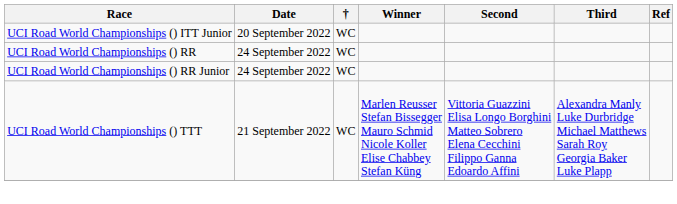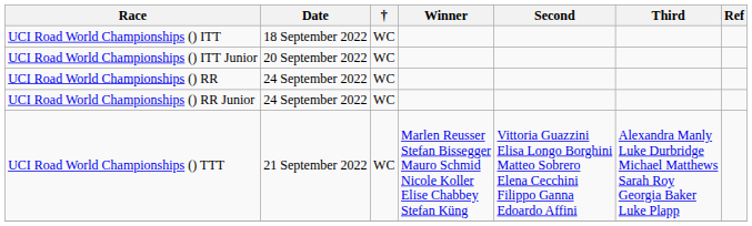 <table class="wikitable sortable">
 <tr>
 <th>Race</th>
 <th>Date</th>
 <th> †</th>
 <th>Winner</th>
 <th>Second</th>
 <th>Third</th>
 <th>Ref</th>
+</tr>
+<tr>
+<td> <a href='#'>UCI Road World Championships</a> () ITT</td>
+<td>18 September 2022</td>
+<td>WC</td>
+<td></td>
+<td></td>
+<td></td>
+<td align=center></td>
 </tr>
 <tr>
 <td> <a href='#'>UCI Road World Championships</a> () ITT Junior</td>
 <td>20 September 2022</td>
 <td>WC</td>
 <td></td>
 <td></td>
 <td></td>
 <td align=center></td>
 </tr>
 <tr>
 <td> <a href='#'>UCI Road World Championships</a> () RR</td>
 <td>24 September 2022</td>
 <td>WC</td>
 <td></td>
 <td></td>
 <td></td>
 <td align=center></td>
 </tr>
 <tr>
 <td> <a href='#'>UCI Road World Championships</a> () RR Junior</td>
 <td>24 September 2022</td>
 <td>WC</td>
 <td></td>
 <td></td>
 <td></td>
 <td align=center></td>
 </tr>
 <tr>
 <td> <a href='#'>UCI Road World Championships</a> () TTT</td>
 <td>21 September 2022</td>
 <td>WC</td>
 <td><br><a href='#'>Marlen Reusser</a><br><a href='#'>Stefan Bissegger</a><br><a href='#'>Mauro Schmid</a><br><a href='#'>Nicole Koller</a><br><a href='#'>Elise Chabbey</a><br><a href='#'>Stefan Küng</a></td>
 <td><br><a href='#'>Vittoria Guazzini</a><br><a href='#'>Elisa Longo Borghini</a><br><a href='#'>Matteo Sobrero</a><br><a href='#'>Elena Cecchini</a><br><a href='#'>Filippo Ganna</a><br><a href='#'>Edoardo Affini</a></td>
 <td><br><a href='#'>Alexandra Manly</a><br><a href='#'>Luke Durbridge</a><br><a href='#'>Michael Matthews</a><br><a href='#'>Sarah Roy</a><br><a href='#'>Georgia Baker</a><br><a href='#'>Luke Plapp</a></td>
 <td align=center></td>
 </tr>
 <tr>
 </tr>
 </table>
